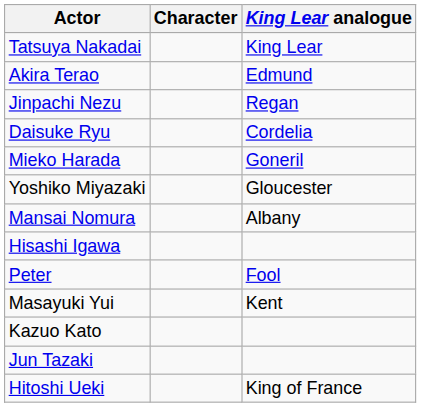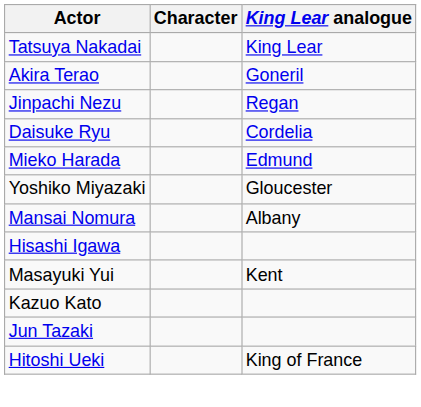 <table class="wikitable sortable">
 <tr>
 <th>Actor</th>
 <th>Character</th>
 <th><em><a href='#'>King Lear</a></em> analogue</th>
 </tr>
 <tr>
 <td><a href='#'>Tatsuya Nakadai</a></td>
 <td></td>
 <td><a href='#'>King Lear</a></td>
 </tr>
 <tr>
 <td><a href='#'>Akira Terao</a></td>
 <td></td>
-<td><a href='#'>Edmund</a></td>
+<td><a href='#'>Goneril</a></td>
 </tr>
 <tr>
 <td><a href='#'>Jinpachi Nezu</a></td>
 <td></td>
 <td><a href='#'>Regan</a></td>
 </tr>
 <tr>
 <td><a href='#'>Daisuke Ryu</a></td>
 <td></td>
 <td><a href='#'>Cordelia</a></td>
 </tr>
 <tr>
 <td><a href='#'>Mieko Harada</a></td>
 <td></td>
-<td><a href='#'>Goneril</a></td>
+<td><a href='#'>Edmund</a></td>
 </tr>
 <tr>
 <td>Yoshiko Miyazaki</td>
 <td></td>
 <td>Gloucester</td>
 </tr>
 <tr>
 <td><a href='#'>Mansai Nomura</a></td>
 <td></td>
 <td>Albany</td>
 </tr>
 <tr>
 <td><a href='#'>Hisashi Igawa</a></td>
 <td></td>
-</tr>
-<tr>
-<td><a href='#'>Peter</a></td>
-<td></td>
-<td><a href='#'>Fool</a></td>
 </tr>
 <tr>
 <td>Masayuki Yui</td>
 <td></td>
 <td>Kent</td>
 </tr>
 <tr>
 <td>Kazuo Kato</td>
 <td></td>
 <td></td>
 </tr>
 <tr>
 <td><a href='#'>Jun Tazaki</a></td>
 <td></td>
 </tr>
 <tr>
 <td><a href='#'>Hitoshi Ueki</a></td>
 <td></td>
 <td>King of France</td>
 </tr>
 </table>
